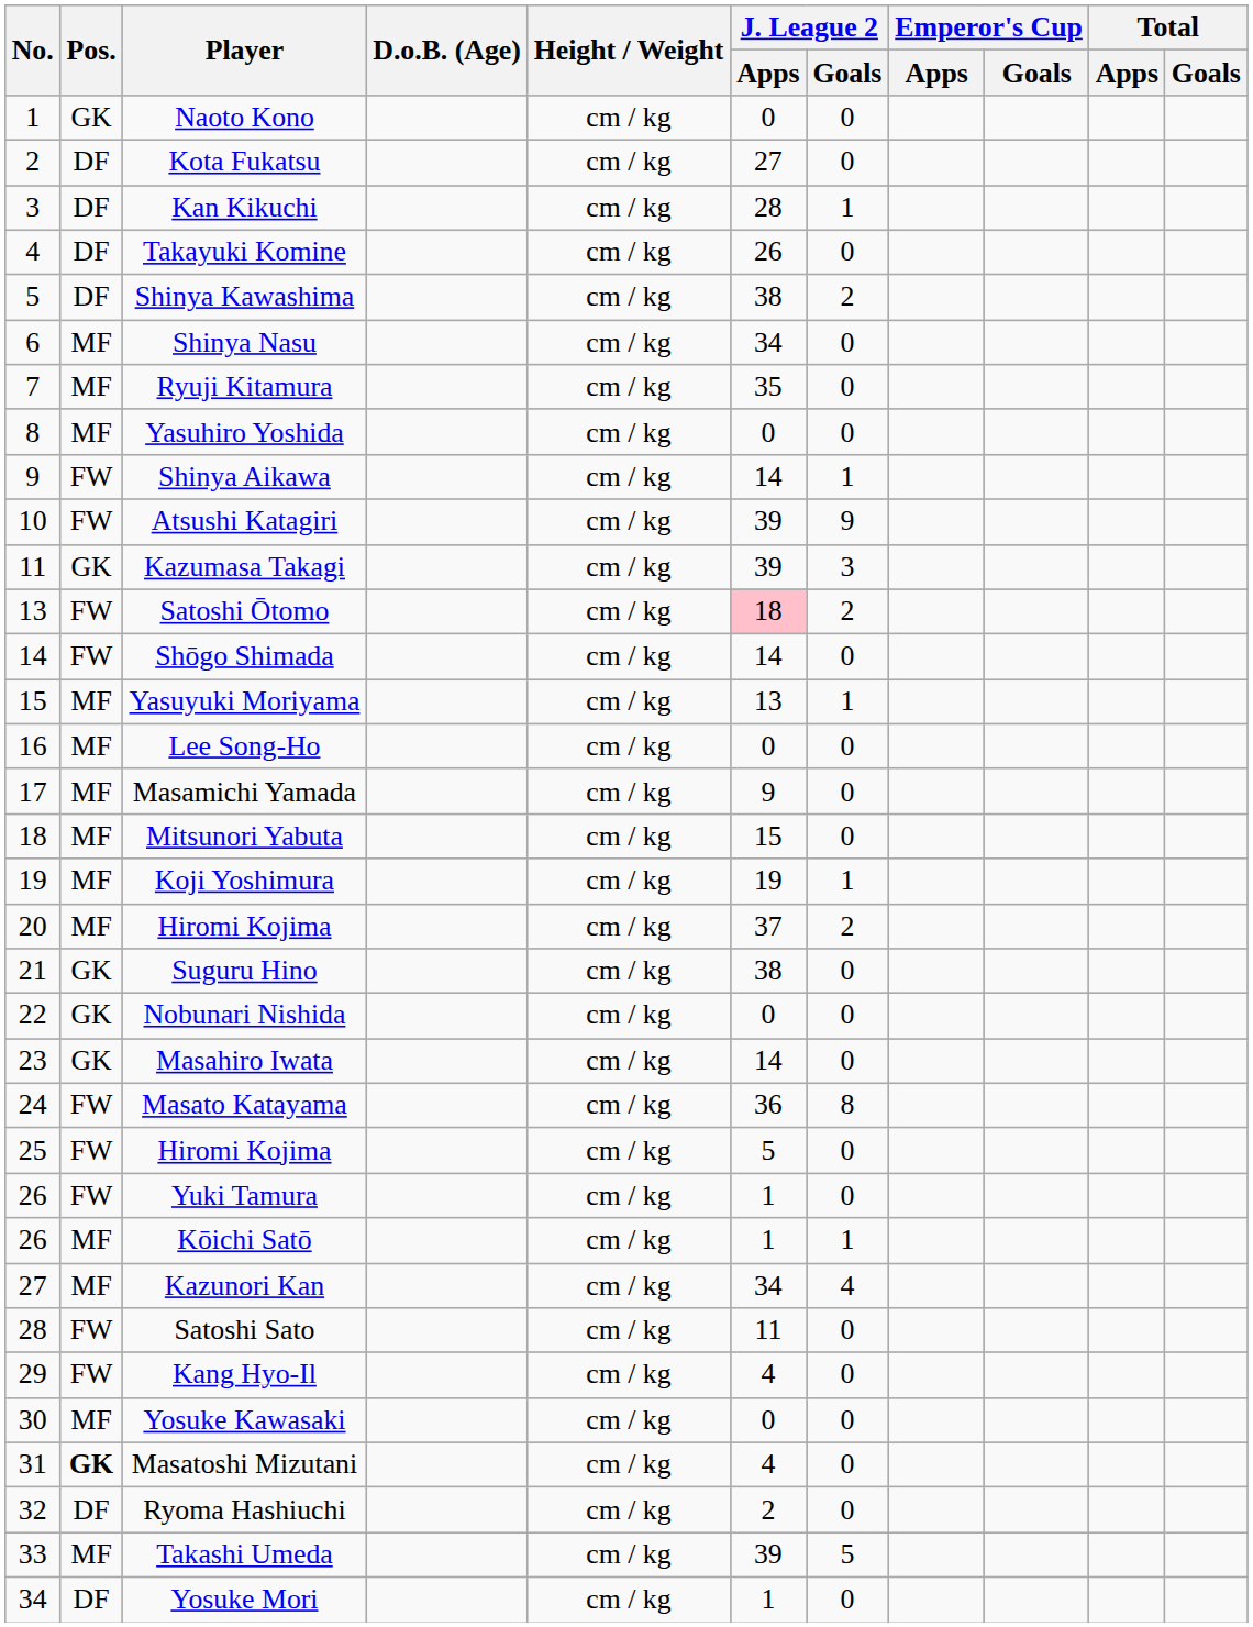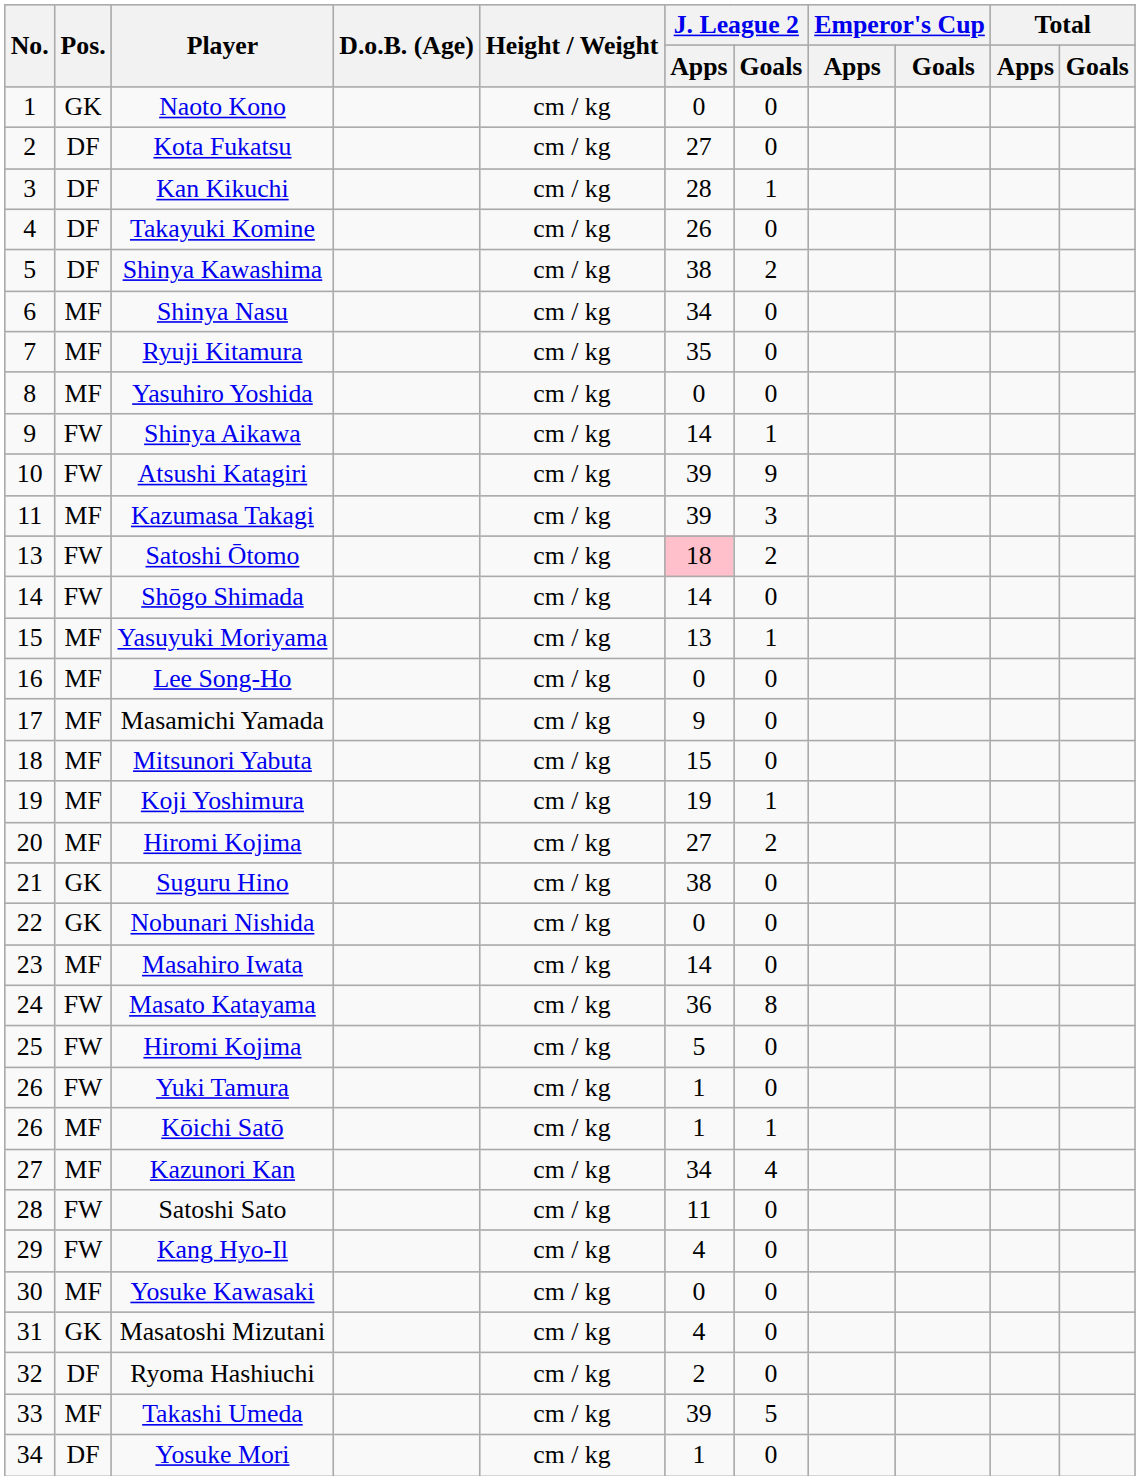 <table class="wikitable" style="text-align:center;">
 <tr>
 <th rowspan="2">No.</th>
 <th rowspan="2">Pos.</th>
 <th rowspan="2">Player</th>
 <th rowspan="2">D.o.B. (Age)</th>
 <th rowspan="2">Height / Weight</th>
 <th colspan="2"><a href='#'>J. League 2</a></th>
 <th colspan="2"><a href='#'>Emperor's Cup</a></th>
 <th colspan="2">Total</th>
 </tr>
 <tr>
 <th>Apps</th>
 <th>Goals</th>
 <th>Apps</th>
 <th>Goals</th>
 <th>Apps</th>
 <th>Goals</th>
 </tr>
 <tr>
 <td>1</td>
 <td>GK</td>
 <td><a href='#'>Naoto Kono</a></td>
 <td></td>
 <td>cm / kg</td>
 <td>0</td>
 <td>0</td>
 <td></td>
 <td></td>
 <td></td>
 <td></td>
 </tr>
 <tr>
 <td>2</td>
 <td>DF</td>
 <td><a href='#'>Kota Fukatsu</a></td>
 <td></td>
 <td>cm / kg</td>
 <td>27</td>
 <td>0</td>
 <td></td>
 <td></td>
 <td></td>
 <td></td>
 </tr>
 <tr>
 <td>3</td>
 <td>DF</td>
 <td><a href='#'>Kan Kikuchi</a></td>
 <td></td>
 <td>cm / kg</td>
 <td>28</td>
 <td>1</td>
 <td></td>
 <td></td>
 <td></td>
 <td></td>
 </tr>
 <tr>
 <td>4</td>
 <td>DF</td>
 <td><a href='#'>Takayuki Komine</a></td>
 <td></td>
 <td>cm / kg</td>
 <td>26</td>
 <td>0</td>
 <td></td>
 <td></td>
 <td></td>
 <td></td>
 </tr>
 <tr>
 <td>5</td>
 <td>DF</td>
 <td><a href='#'>Shinya Kawashima</a></td>
 <td></td>
 <td>cm / kg</td>
 <td>38</td>
 <td>2</td>
 <td></td>
 <td></td>
 <td></td>
 <td></td>
 </tr>
 <tr>
 <td>6</td>
 <td>MF</td>
 <td><a href='#'>Shinya Nasu</a></td>
 <td></td>
 <td>cm / kg</td>
 <td>34</td>
 <td>0</td>
 <td></td>
 <td></td>
 <td></td>
 <td></td>
 </tr>
 <tr>
 <td>7</td>
 <td>MF</td>
 <td><a href='#'>Ryuji Kitamura</a></td>
 <td></td>
 <td>cm / kg</td>
 <td>35</td>
 <td>0</td>
 <td></td>
 <td></td>
 <td></td>
 <td></td>
 </tr>
 <tr>
 <td>8</td>
 <td>MF</td>
 <td><a href='#'>Yasuhiro Yoshida</a></td>
 <td></td>
 <td>cm / kg</td>
 <td>0</td>
 <td>0</td>
 <td></td>
 <td></td>
 <td></td>
 <td></td>
 </tr>
 <tr>
 <td>9</td>
 <td>FW</td>
 <td><a href='#'>Shinya Aikawa</a></td>
 <td></td>
 <td>cm / kg</td>
 <td>14</td>
 <td>1</td>
 <td></td>
 <td></td>
 <td></td>
 <td></td>
 </tr>
 <tr>
 <td>10</td>
 <td>FW</td>
 <td><a href='#'>Atsushi Katagiri</a></td>
 <td></td>
 <td>cm / kg</td>
 <td>39</td>
 <td>9</td>
 <td></td>
 <td></td>
 <td></td>
 <td></td>
 </tr>
 <tr>
 <td>11</td>
-<td>GK</td>
+<td>MF</td>
 <td><a href='#'>Kazumasa Takagi</a></td>
 <td></td>
 <td>cm / kg</td>
 <td>39</td>
 <td>3</td>
 <td></td>
 <td></td>
 <td></td>
 <td></td>
 </tr>
 <tr>
 <td>13</td>
 <td>FW</td>
 <td><a href='#'>Satoshi Ōtomo</a></td>
 <td></td>
 <td>cm / kg</td>
 <td style="background: pink;">18</td>
 <td>2</td>
 <td></td>
 <td></td>
 <td></td>
 <td></td>
 </tr>
 <tr>
 <td>14</td>
 <td>FW</td>
 <td><a href='#'>Shōgo Shimada</a></td>
 <td></td>
 <td>cm / kg</td>
 <td>14</td>
 <td>0</td>
 <td></td>
 <td></td>
 <td></td>
 <td></td>
 </tr>
 <tr>
 <td>15</td>
 <td>MF</td>
 <td><a href='#'>Yasuyuki Moriyama</a></td>
 <td></td>
 <td>cm / kg</td>
 <td>13</td>
 <td>1</td>
 <td></td>
 <td></td>
 <td></td>
 <td></td>
 </tr>
 <tr>
 <td>16</td>
 <td>MF</td>
 <td><a href='#'>Lee Song-Ho</a></td>
 <td></td>
 <td>cm / kg</td>
 <td>0</td>
 <td>0</td>
 <td></td>
 <td></td>
 <td></td>
 <td></td>
 </tr>
 <tr>
 <td>17</td>
 <td>MF</td>
 <td>Masamichi Yamada</td>
 <td></td>
 <td>cm / kg</td>
 <td>9</td>
 <td>0</td>
 <td></td>
 <td></td>
 <td></td>
 <td></td>
 </tr>
 <tr>
 <td>18</td>
 <td>MF</td>
 <td><a href='#'>Mitsunori Yabuta</a></td>
 <td></td>
 <td>cm / kg</td>
 <td>15</td>
 <td>0</td>
 <td></td>
 <td></td>
 <td></td>
 <td></td>
 </tr>
 <tr>
 <td>19</td>
 <td>MF</td>
 <td><a href='#'>Koji Yoshimura</a></td>
 <td></td>
 <td>cm / kg</td>
 <td>19</td>
 <td>1</td>
 <td></td>
 <td></td>
 <td></td>
 <td></td>
 </tr>
 <tr>
 <td>20</td>
 <td>MF</td>
 <td><a href='#'>Hiromi Kojima</a></td>
 <td></td>
 <td>cm / kg</td>
-<td>37</td>
+<td>27</td>
 <td>2</td>
 <td></td>
 <td></td>
 <td></td>
 <td></td>
 </tr>
 <tr>
 <td>21</td>
 <td>GK</td>
 <td><a href='#'>Suguru Hino</a></td>
 <td></td>
 <td>cm / kg</td>
 <td>38</td>
 <td>0</td>
 <td></td>
 <td></td>
 <td></td>
 <td></td>
 </tr>
 <tr>
 <td>22</td>
 <td>GK</td>
 <td><a href='#'>Nobunari Nishida</a></td>
 <td></td>
 <td>cm / kg</td>
 <td>0</td>
 <td>0</td>
 <td></td>
 <td></td>
 <td></td>
 <td></td>
 </tr>
 <tr>
 <td>23</td>
-<td>GK</td>
+<td>MF</td>
 <td><a href='#'>Masahiro Iwata</a></td>
 <td></td>
 <td>cm / kg</td>
 <td>14</td>
 <td>0</td>
 <td></td>
 <td></td>
 <td></td>
 <td></td>
 </tr>
 <tr>
 <td>24</td>
 <td>FW</td>
 <td><a href='#'>Masato Katayama</a></td>
 <td></td>
 <td>cm / kg</td>
 <td>36</td>
 <td>8</td>
 <td></td>
 <td></td>
 <td></td>
 <td></td>
 </tr>
 <tr>
 <td>25</td>
 <td>FW</td>
 <td><a href='#'>Hiromi Kojima</a></td>
 <td></td>
 <td>cm / kg</td>
 <td>5</td>
 <td>0</td>
 <td></td>
 <td></td>
 <td></td>
 <td></td>
 </tr>
 <tr>
 <td>26</td>
 <td>FW</td>
 <td><a href='#'>Yuki Tamura</a></td>
 <td></td>
 <td>cm / kg</td>
 <td>1</td>
 <td>0</td>
 <td></td>
 <td></td>
 <td></td>
 <td></td>
 </tr>
 <tr>
 <td>26</td>
 <td>MF</td>
 <td><a href='#'>Kōichi Satō</a></td>
 <td></td>
 <td>cm / kg</td>
 <td>1</td>
 <td>1</td>
 <td></td>
 <td></td>
 <td></td>
 <td></td>
 </tr>
 <tr>
 <td>27</td>
 <td>MF</td>
 <td><a href='#'>Kazunori Kan</a></td>
 <td></td>
 <td>cm / kg</td>
 <td>34</td>
 <td>4</td>
 <td></td>
 <td></td>
 <td></td>
 <td></td>
 </tr>
 <tr>
 <td>28</td>
 <td>FW</td>
 <td>Satoshi Sato</td>
 <td></td>
 <td>cm / kg</td>
 <td>11</td>
 <td>0</td>
 <td></td>
 <td></td>
 <td></td>
 <td></td>
 </tr>
 <tr>
 <td>29</td>
 <td>FW</td>
 <td><a href='#'>Kang Hyo-Il</a></td>
 <td></td>
 <td>cm / kg</td>
 <td>4</td>
 <td>0</td>
 <td></td>
 <td></td>
 <td></td>
 <td></td>
 </tr>
 <tr>
 <td>30</td>
 <td>MF</td>
 <td><a href='#'>Yosuke Kawasaki</a></td>
 <td></td>
 <td>cm / kg</td>
 <td>0</td>
 <td>0</td>
 <td></td>
 <td></td>
 <td></td>
 <td></td>
 </tr>
 <tr>
 <td>31</td>
-<td><strong>GK</strong></td>
+<td>GK</td>
 <td>Masatoshi Mizutani</td>
 <td></td>
 <td>cm / kg</td>
 <td>4</td>
 <td>0</td>
 <td></td>
 <td></td>
 <td></td>
 <td></td>
 </tr>
 <tr>
 <td>32</td>
 <td>DF</td>
 <td>Ryoma Hashiuchi</td>
 <td></td>
 <td>cm / kg</td>
 <td>2</td>
 <td>0</td>
 <td></td>
 <td></td>
 <td></td>
 <td></td>
 </tr>
 <tr>
 <td>33</td>
 <td>MF</td>
 <td><a href='#'>Takashi Umeda</a></td>
 <td></td>
 <td>cm / kg</td>
 <td>39</td>
 <td>5</td>
 <td></td>
 <td></td>
 <td></td>
 <td></td>
 </tr>
 <tr>
 <td>34</td>
 <td>DF</td>
 <td><a href='#'>Yosuke Mori</a></td>
 <td></td>
 <td>cm / kg</td>
 <td>1</td>
 <td>0</td>
 <td></td>
 <td></td>
 <td></td>
 <td></td>
 </tr>
 </table>
